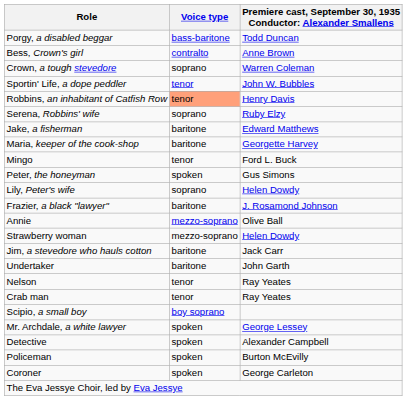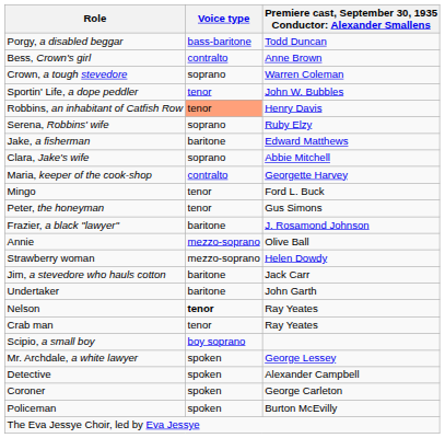 <table class="wikitable">
 <tr>
 <th>Role</th>
 <th><a href='#'>Voice type</a></th>
 <th>Premiere cast, September 30, 1935<br>Conductor: <a href='#'>Alexander Smallens</a></th>
 </tr>
 <tr>
 <td>Porgy, <em>a disabled beggar</em></td>
 <td><a href='#'>bass-baritone</a></td>
 <td><a href='#'>Todd Duncan</a></td>
 </tr>
 <tr>
 <td>Bess, <em>Crown's girl</em></td>
 <td><a href='#'>contralto</a></td>
 <td><a href='#'>Anne Brown</a></td>
 </tr>
 <tr>
 <td>Crown, <em>a tough <a href='#'>stevedore</a></em></td>
 <td>soprano</td>
 <td><a href='#'>Warren Coleman</a></td>
 </tr>
 <tr>
 <td>Sportin' Life, <em>a dope peddler</em></td>
 <td><a href='#'>tenor</a></td>
 <td><a href='#'>John W. Bubbles</a></td>
 </tr>
 <tr>
 <td>Robbins, <em>an inhabitant of Catfish Row</em></td>
 <td style="background: lightsalmon;">tenor</td>
 <td><a href='#'>Henry Davis</a></td>
 </tr>
 <tr>
 <td>Serena, <em>Robbins' wife</em></td>
 <td>soprano</td>
 <td><a href='#'>Ruby Elzy</a></td>
 </tr>
 <tr>
 <td>Jake, <em>a fisherman</em></td>
 <td>baritone</td>
 <td><a href='#'>Edward Matthews</a></td>
 </tr>
 <tr>
+<td>Clara, <em>Jake's wife</em></td>
+<td>soprano</td>
+<td><a href='#'>Abbie Mitchell</a></td>
+</tr>
+<tr>
 <td>Maria, <em>keeper of the cook-shop</em></td>
-<td>baritone</td>
+<td><a href='#'>contralto</a></td>
 <td><a href='#'>Georgette Harvey</a></td>
 </tr>
 <tr>
 <td>Mingo</td>
 <td>tenor</td>
 <td>Ford L. Buck</td>
 </tr>
 <tr>
 <td>Peter, <em>the honeyman</em></td>
-<td>spoken</td>
+<td>tenor</td>
 <td>Gus Simons</td>
-</tr>
-<tr>
-<td>Lily, <em>Peter's wife</em></td>
-<td>soprano</td>
-<td><a href='#'>Helen Dowdy</a></td>
 </tr>
 <tr>
 <td>Frazier, <em>a black "lawyer"</em></td>
 <td>baritone</td>
 <td><a href='#'>J. Rosamond Johnson</a></td>
 </tr>
 <tr>
 <td>Annie</td>
 <td><a href='#'>mezzo-soprano</a></td>
 <td>Olive Ball</td>
 </tr>
 <tr>
 <td>Strawberry woman</td>
 <td>mezzo-soprano</td>
 <td><a href='#'>Helen Dowdy</a></td>
 </tr>
 <tr>
 <td>Jim, <em>a stevedore who hauls cotton</em></td>
 <td>baritone</td>
 <td>Jack Carr</td>
 </tr>
 <tr>
 <td>Undertaker</td>
 <td>baritone</td>
 <td>John Garth</td>
 </tr>
 <tr>
 <td>Nelson</td>
-<td>tenor</td>
+<td><strong>tenor</strong></td>
 <td>Ray Yeates</td>
 </tr>
 <tr>
 <td>Crab man</td>
 <td>tenor</td>
 <td>Ray Yeates</td>
 </tr>
 <tr>
 <td>Scipio, <em>a small boy</em></td>
 <td><a href='#'>boy soprano</a></td>
 <td></td>
 </tr>
 <tr>
 <td>Mr. Archdale, <em>a white lawyer</em></td>
 <td>spoken</td>
 <td><a href='#'>George Lessey</a></td>
 </tr>
 <tr>
 <td>Detective</td>
 <td>spoken</td>
 <td>Alexander Campbell</td>
 </tr>
 <tr>
+<td>Coroner</td>
+<td>spoken</td>
+<td>George Carleton</td>
+</tr>
+<tr>
 <td>Policeman</td>
 <td>spoken</td>
 <td>Burton McEvilly</td>
 </tr>
 <tr>
-<td>Coroner</td>
-<td>spoken</td>
-<td>George Carleton</td>
-</tr>
-<tr>
 <td colspan="3">The Eva Jessye Choir, led by <a href='#'>Eva Jessye</a></td>
 </tr>
 </table>
